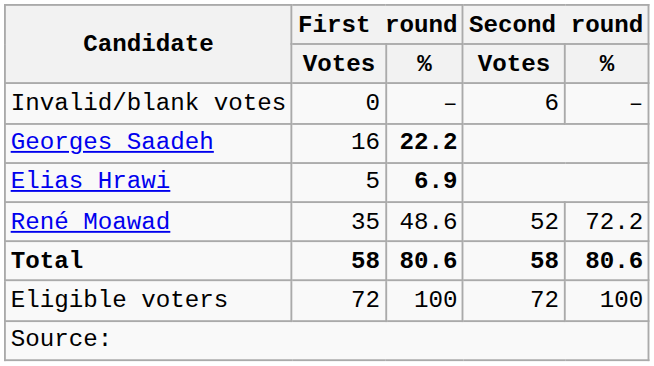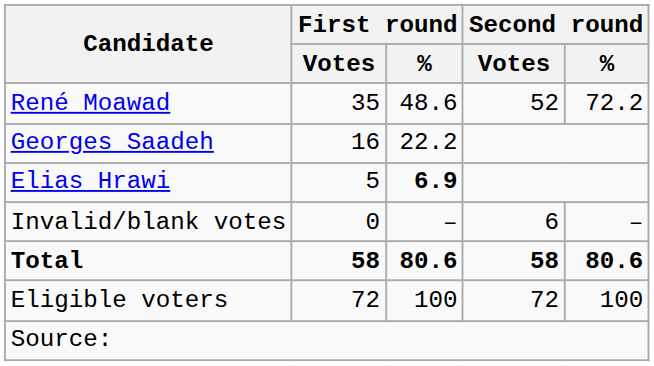 <table class=wikitable style=text-align:right>
 <tr>
 <th rowspan=2>Candidate</th>
 <th colspan=2>First round</th>
 <th colspan=2>Second round</th>
 </tr>
 <tr>
 <th>Votes</th>
 <th>%</th>
 <th>Votes</th>
 <th>%</th>
 </tr>
 <tr>
-<td align=left>Invalid/blank votes</td>
-<td>0</td>
-<td>–</td>
-<td>6</td>
-<td>–</td>
+<td align=left><a href='#'>René Moawad</a></td>
+<td>35</td>
+<td>48.6</td>
+<td>52</td>
+<td>72.2</td>
 </tr>
 <tr>
 <td align=left><a href='#'>Georges Saadeh</a></td>
 <td>16</td>
-<td><strong>22.2</strong></td>
+<td>22.2</td>
 <td colspan=2></td>
 </tr>
 <tr>
 <td align=left><a href='#'>Elias Hrawi</a></td>
 <td>5</td>
 <td><strong>6.9</strong></td>
 <td colspan=2></td>
 </tr>
 <tr>
-<td align=left><a href='#'>René Moawad</a></td>
-<td>35</td>
-<td>48.6</td>
-<td>52</td>
-<td>72.2</td>
+<td align=left>Invalid/blank votes</td>
+<td>0</td>
+<td>–</td>
+<td>6</td>
+<td>–</td>
 </tr>
 <tr>
 <td align=left><strong>Total</strong></td>
 <td><strong>58</strong></td>
 <td><strong>80.6</strong></td>
 <td><strong>58</strong></td>
 <td><strong>80.6</strong></td>
 </tr>
 <tr>
 <td style="text-align:left;" colspan="1">Eligible voters</td>
 <td>72</td>
 <td>100</td>
 <td>72</td>
 <td>100</td>
 </tr>
 <tr>
 <td align=left colspan=5>Source: </td>
 </tr>
 </table>
